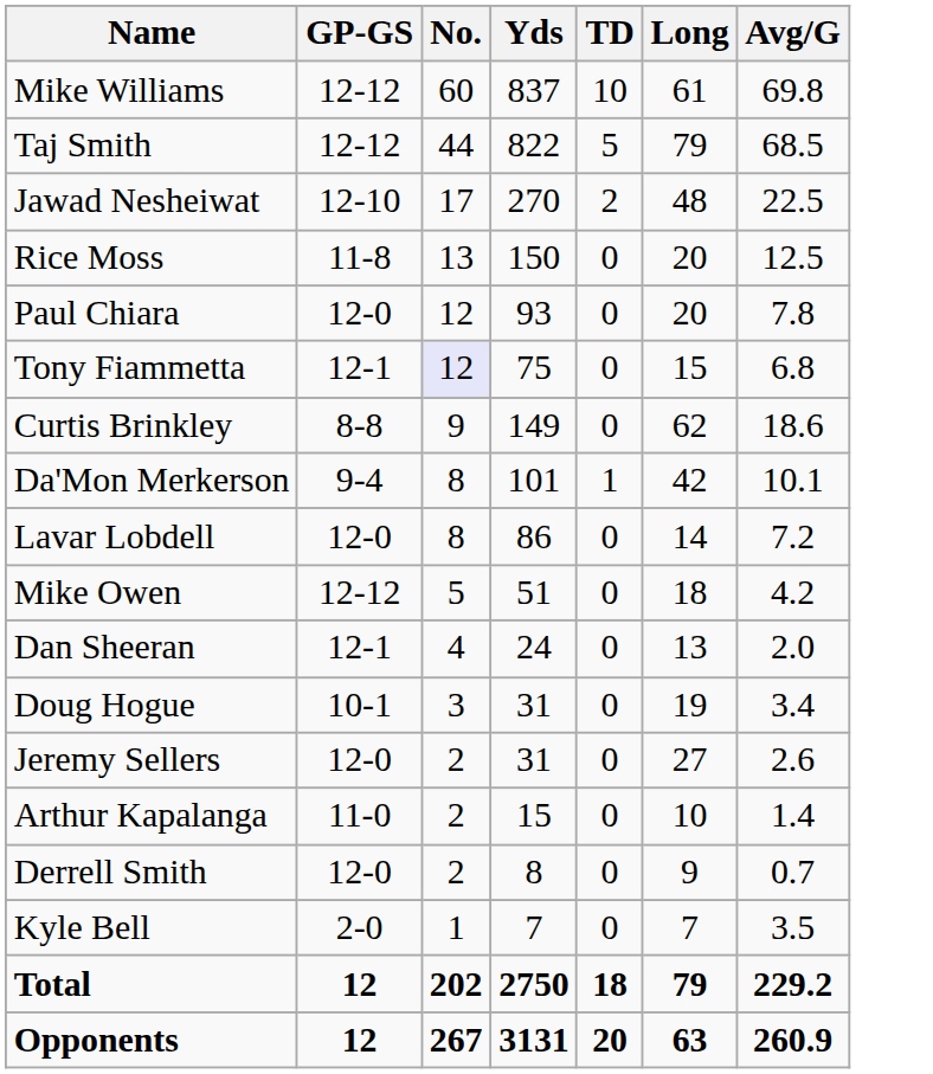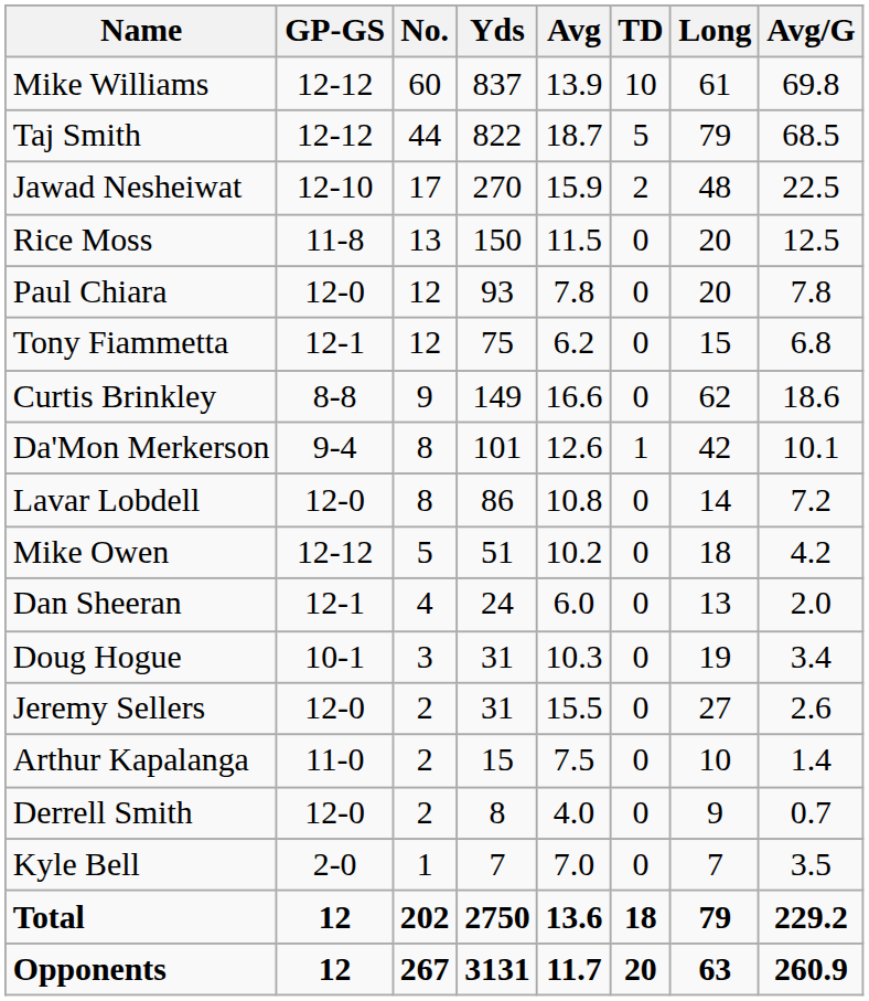 <table class="wikitable" style="white-space:nowrap;">
 <tr>
 <th>Name</th>
 <th>GP-GS</th>
 <th>No.</th>
 <th>Yds</th>
+<th>Avg</th>
 <th>TD</th>
 <th>Long</th>
 <th>Avg/G</th>
 </tr>
 <tr>
 <td>Mike Williams</td>
 <td align="center">12-12</td>
 <td align="center">60</td>
 <td align="center">837</td>
+<td align="center">13.9</td>
 <td align="center">10</td>
 <td align="center">61</td>
 <td align="center">69.8</td>
 </tr>
 <tr>
 <td>Taj Smith</td>
 <td align="center">12-12</td>
 <td align="center">44</td>
 <td align="center">822</td>
+<td align="center">18.7</td>
 <td align="center">5</td>
 <td align="center">79</td>
 <td align="center">68.5</td>
 </tr>
 <tr>
 <td>Jawad Nesheiwat</td>
 <td align="center">12-10</td>
 <td align="center">17</td>
 <td align="center">270</td>
+<td align="center">15.9</td>
 <td align="center">2</td>
 <td align="center">48</td>
 <td align="center">22.5</td>
 </tr>
 <tr>
 <td>Rice Moss</td>
 <td align="center">11-8</td>
 <td align="center">13</td>
 <td align="center">150</td>
+<td align="center">11.5</td>
 <td align="center">0</td>
 <td align="center">20</td>
 <td align="center">12.5</td>
 </tr>
 <tr>
 <td>Paul Chiara</td>
 <td align="center">12-0</td>
 <td align="center">12</td>
 <td align="center">93</td>
+<td align="center">7.8</td>
 <td align="center">0</td>
 <td align="center">20</td>
 <td align="center">7.8</td>
 </tr>
 <tr>
 <td>Tony Fiammetta</td>
 <td align="center">12-1</td>
-<td align="center" style="background: lavender;">12</td>
+<td align="center">12</td>
 <td align="center">75</td>
+<td align="center">6.2</td>
 <td align="center">0</td>
 <td align="center">15</td>
 <td align="center">6.8</td>
 </tr>
 <tr>
 <td>Curtis Brinkley</td>
 <td align="center">8-8</td>
 <td align="center">9</td>
 <td align="center">149</td>
+<td align="center">16.6</td>
 <td align="center">0</td>
 <td align="center">62</td>
 <td align="center">18.6</td>
 </tr>
 <tr>
 <td>Da'Mon Merkerson</td>
 <td align="center">9-4</td>
 <td align="center">8</td>
 <td align="center">101</td>
+<td align="center">12.6</td>
 <td align="center">1</td>
 <td align="center">42</td>
 <td align="center">10.1</td>
 </tr>
 <tr>
 <td>Lavar Lobdell</td>
 <td align="center">12-0</td>
 <td align="center">8</td>
 <td align="center">86</td>
+<td align="center">10.8</td>
 <td align="center">0</td>
 <td align="center">14</td>
 <td align="center">7.2</td>
 </tr>
 <tr>
 <td>Mike Owen</td>
 <td align="center">12-12</td>
 <td align="center">5</td>
 <td align="center">51</td>
+<td align="center">10.2</td>
 <td align="center">0</td>
 <td align="center">18</td>
 <td align="center">4.2</td>
 </tr>
 <tr>
 <td>Dan Sheeran</td>
 <td align="center">12-1</td>
 <td align="center">4</td>
 <td align="center">24</td>
+<td align="center">6.0</td>
 <td align="center">0</td>
 <td align="center">13</td>
 <td align="center">2.0</td>
 </tr>
 <tr>
 <td>Doug Hogue</td>
 <td align="center">10-1</td>
 <td align="center">3</td>
 <td align="center">31</td>
+<td align="center">10.3</td>
 <td align="center">0</td>
 <td align="center">19</td>
 <td align="center">3.4</td>
 </tr>
 <tr>
 <td>Jeremy Sellers</td>
 <td align="center">12-0</td>
 <td align="center">2</td>
 <td align="center">31</td>
+<td align="center">15.5</td>
 <td align="center">0</td>
 <td align="center">27</td>
 <td align="center">2.6</td>
 </tr>
 <tr>
 <td>Arthur Kapalanga</td>
 <td align="center">11-0</td>
 <td align="center">2</td>
 <td align="center">15</td>
+<td align="center">7.5</td>
 <td align="center">0</td>
 <td align="center">10</td>
 <td align="center">1.4</td>
 </tr>
 <tr>
 <td>Derrell Smith</td>
 <td align="center">12-0</td>
 <td align="center">2</td>
 <td align="center">8</td>
+<td align="center">4.0</td>
 <td align="center">0</td>
 <td align="center">9</td>
 <td align="center">0.7</td>
 </tr>
 <tr>
 <td>Kyle Bell</td>
 <td align="center">2-0</td>
 <td align="center">1</td>
 <td align="center">7</td>
+<td align="center">7.0</td>
 <td align="center">0</td>
 <td align="center">7</td>
 <td align="center">3.5</td>
 </tr>
 <tr>
 <td><strong>Total</strong></td>
 <td align="center"><strong>12</strong></td>
 <td align="center"><strong>202</strong></td>
 <td align="center"><strong>2750</strong></td>
+<td align="center"><strong>13.6</strong></td>
 <td align="center"><strong>18</strong></td>
 <td align="center"><strong>79</strong></td>
 <td align="center"><strong>229.2</strong></td>
 </tr>
 <tr>
 <td><strong>Opponents</strong></td>
 <td align="center"><strong>12</strong></td>
 <td align="center"><strong>267</strong></td>
 <td align="center"><strong>3131</strong></td>
+<td align="center"><strong>11.7</strong></td>
 <td align="center"><strong>20</strong></td>
 <td align="center"><strong>63</strong></td>
 <td align="center"><strong>260.9</strong></td>
 </tr>
 </table>
